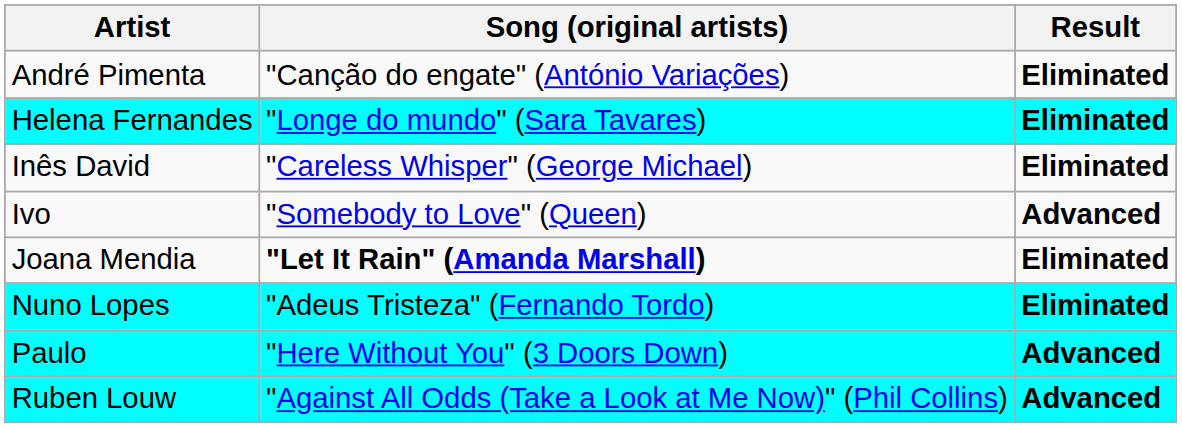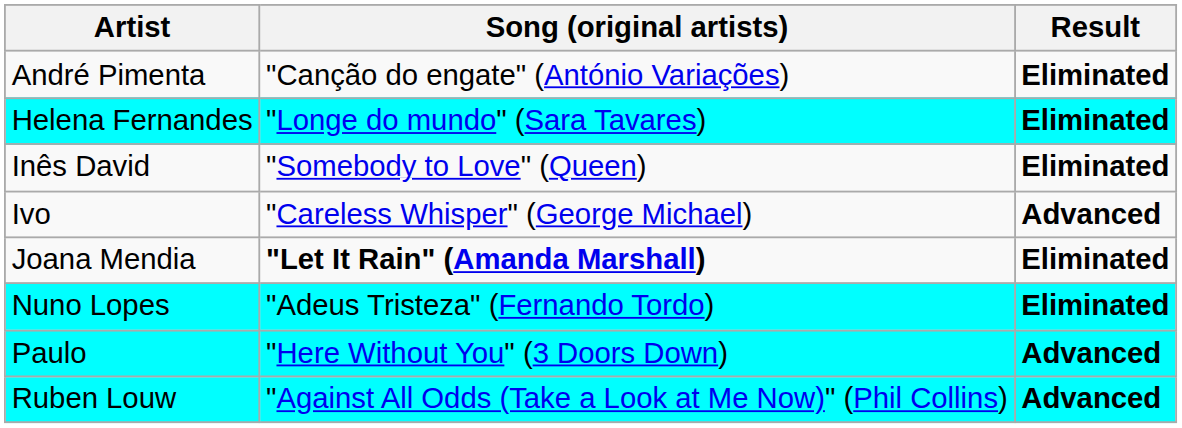 <table class=wikitable>
 <tr>
 <th>Artist</th>
 <th>Song (original artists)</th>
 <th>Result</th>
 </tr>
 <tr>
 <td>André Pimenta</td>
 <td>"Canção do engate" (<a href='#'>António Variações</a>)</td>
 <td><strong>Eliminated</strong></td>
 </tr>
 <tr style="background:cyan;">
 <td>Helena Fernandes</td>
 <td>"<a href='#'>Longe do mundo</a>" (<a href='#'>Sara Tavares</a>)</td>
 <td><strong>Eliminated</strong></td>
 </tr>
 <tr>
 <td>Inês David</td>
-<td>"<a href='#'>Careless Whisper</a>" (<a href='#'>George Michael</a>)</td>
+<td>"<a href='#'>Somebody to Love</a>" (<a href='#'>Queen</a>)</td>
 <td><strong>Eliminated</strong></td>
 </tr>
 <tr>
 <td>Ivo</td>
-<td>"<a href='#'>Somebody to Love</a>" (<a href='#'>Queen</a>)</td>
+<td>"<a href='#'>Careless Whisper</a>" (<a href='#'>George Michael</a>)</td>
 <td><strong>Advanced</strong></td>
 </tr>
 <tr>
 <td>Joana Mendia</td>
 <td><strong>"Let It Rain" (<a href='#'>Amanda Marshall</a>)</strong></td>
 <td><strong>Eliminated</strong></td>
 </tr>
 <tr style="background:cyan;">
 <td>Nuno Lopes</td>
 <td>"Adeus Tristeza" (<a href='#'>Fernando Tordo</a>)</td>
 <td><strong>Eliminated</strong></td>
 </tr>
 <tr style="background:cyan;">
 <td>Paulo</td>
 <td>"<a href='#'>Here Without You</a>" (<a href='#'>3 Doors Down</a>)</td>
 <td><strong>Advanced</strong></td>
 </tr>
 <tr style="background:cyan;">
 <td>Ruben Louw</td>
 <td>"<a href='#'>Against All Odds (Take a Look at Me Now)</a>" (<a href='#'>Phil Collins</a>)</td>
 <td><strong>Advanced</strong></td>
 </tr>
 </table>
